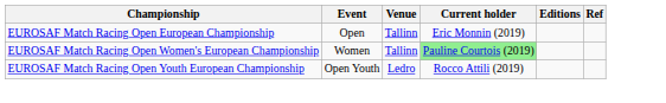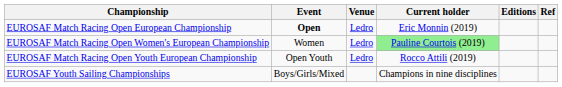 <table class="wikitable sortable" style="text-align:center;">
 <tr>
 <th>Championship</th>
 <th>Event</th>
 <th>Venue</th>
 <th>Current holder</th>
 <th>Editions</th>
 <th>Ref</th>
 </tr>
 <tr>
 <td align=left><a href='#'>EUROSAF Match Racing Open European Championship</a></td>
-<td>Open</td>
-<td> <a href='#'>Tallinn</a></td>
+<td><strong>Open</strong></td>
+<td> <a href='#'>Ledro</a></td>
 <td> <a href='#'>Eric Monnin</a> (2019)</td>
 <td></td>
 <td></td>
 </tr>
 <tr>
 <td align=left><a href='#'>EUROSAF Match Racing Open Women's European Championship</a></td>
 <td>Women</td>
-<td> <a href='#'>Tallinn</a></td>
+<td> <a href='#'>Ledro</a></td>
 <td style="background: lightgreen;"> <a href='#'>Pauline Courtois</a> (2019)</td>
 <td></td>
 <td></td>
 </tr>
 <tr>
 <td align=left><a href='#'>EUROSAF Match Racing Open Youth European Championship</a></td>
 <td>Open Youth</td>
 <td> <a href='#'>Ledro</a></td>
 <td> <a href='#'>Rocco Attili</a> (2019)</td>
 <td></td>
 <td></td>
 </tr>
+<tr>
+<td align=left><a href='#'>EUROSAF Youth Sailing Championships</a></td>
+<td>Boys/Girls/Mixed</td>
+<td></td>
+<td>Champions in nine disciplines</td>
+<td></td>
+<td></td>
+</tr>
 </table>
